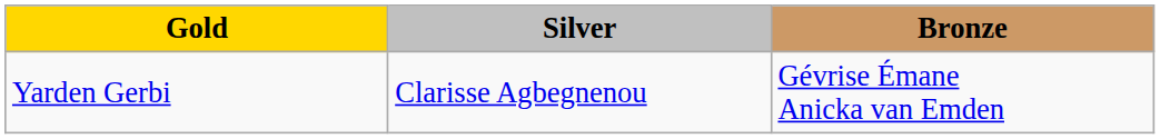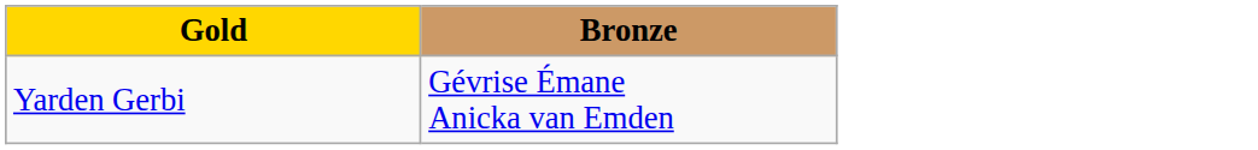 <table class="wikitable" style="text-align:left">
 <tr align="center">
 <td width=200 bgcolor=gold><strong>Gold</strong></td>
-<td width=200 bgcolor=silver><strong>Silver</strong></td>
 <td width=200 bgcolor=CC9966><strong>Bronze</strong></td>
 </tr>
 <tr>
 <td> <a href='#'>Yarden Gerbi</a></td>
-<td> <a href='#'>Clarisse Agbegnenou</a></td>
 <td> <a href='#'>Gévrise Émane</a><br> <a href='#'>Anicka van Emden</a></td>
 </tr>
 </table>
